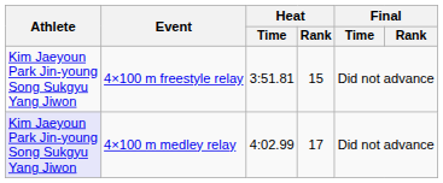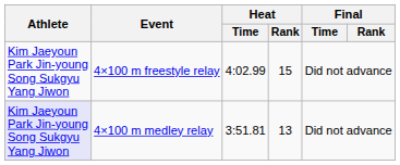 <table class=wikitable style="font-size:90%">
 <tr>
 <th rowspan=2>Athlete</th>
 <th rowspan=2>Event</th>
 <th colspan="2">Heat</th>
 <th colspan="2">Final</th>
 </tr>
 <tr style="font-size:95%">
 <th>Time</th>
 <th>Rank</th>
 <th>Time</th>
 <th>Rank</th>
 </tr>
 <tr align=center>
 <td align=left><a href='#'>Kim Jaeyoun</a><br><a href='#'>Park Jin-young</a><br><a href='#'>Song Sukgyu</a><br><a href='#'>Yang Jiwon</a></td>
 <td align=left><a href='#'>4×100 m freestyle relay</a></td>
-<td>3:51.81</td>
+<td>4:02.99</td>
 <td>15</td>
 <td colspan=2>Did not advance</td>
 </tr>
 <tr align=center>
 <td align=left style="background: lavender;"><a href='#'>Kim Jaeyoun</a><br><a href='#'>Park Jin-young</a><br><a href='#'>Song Sukgyu</a><br><a href='#'>Yang Jiwon</a></td>
 <td align=left><a href='#'>4×100 m medley relay</a></td>
-<td>4:02.99</td>
-<td>17</td>
+<td>3:51.81</td>
+<td>13</td>
 <td colspan=2>Did not advance</td>
 </tr>
 </table>
